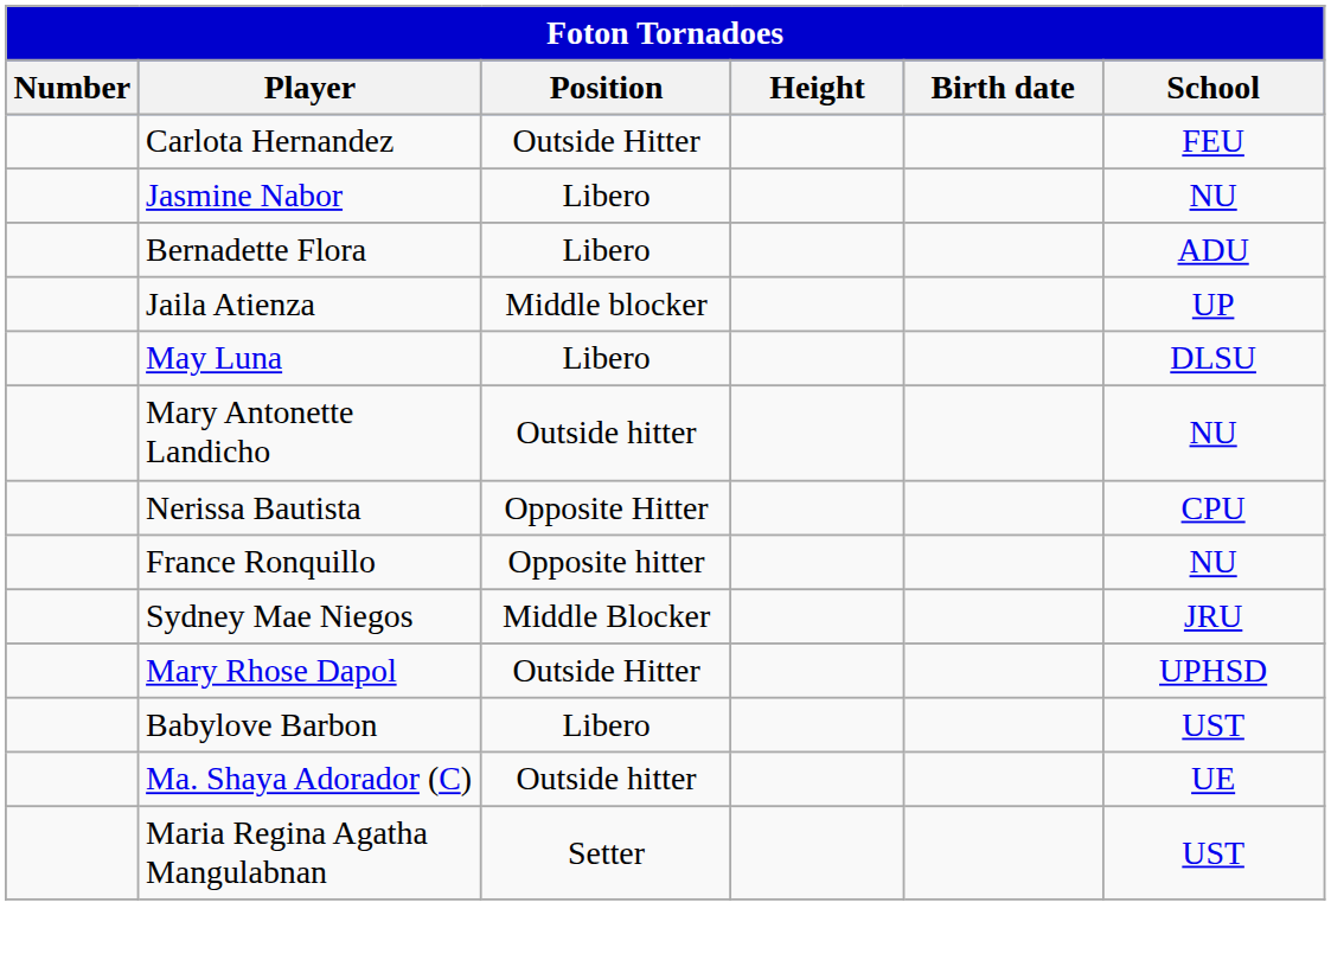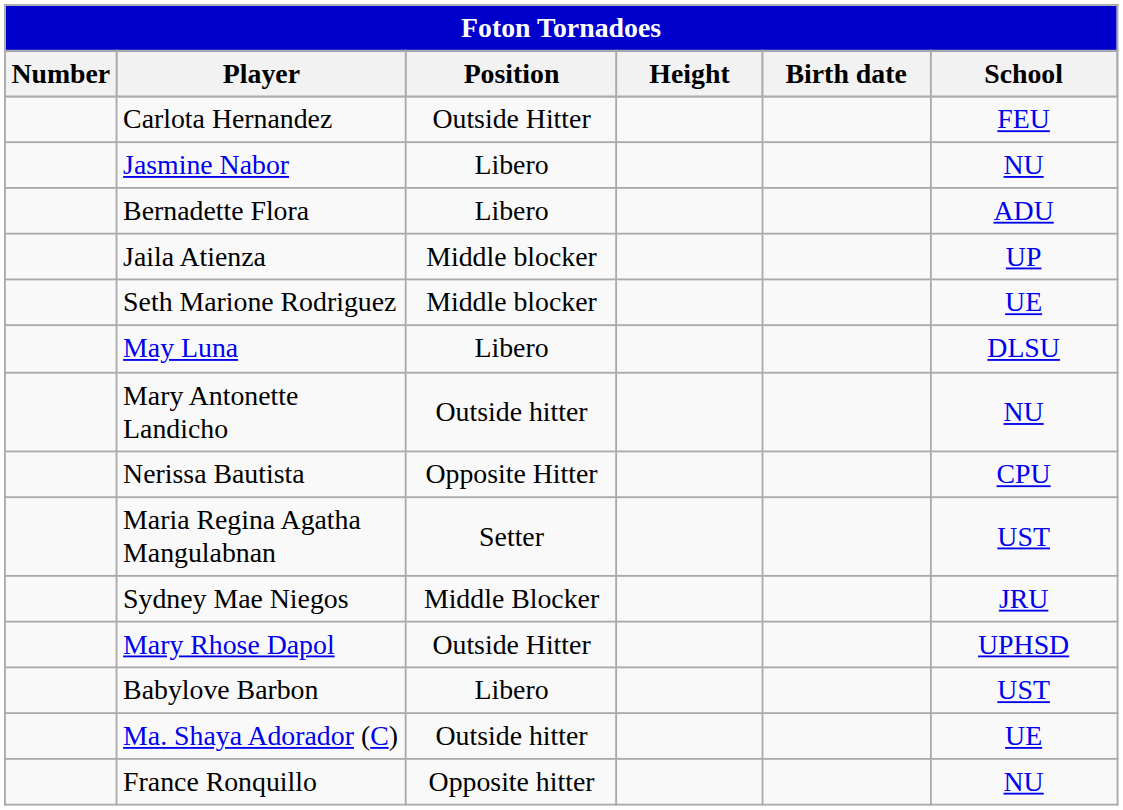 <table class="wikitable sortable" style="font-size:95%; text-align:left;">
 <tr>
 <th colspan="6" style= "background: #0000CD; color:white; text-align: center"><strong>Foton Tornadoes</strong></th>
 </tr>
 <tr style="background:#244183;">
 <th style= "align=center; width:2em;">Number</th>
 <th style= "align=center;width:20em;">Player</th>
 <th style= "align=center; width:15em;">Position</th>
 <th style= "align=center; width:9em;">Height</th>
 <th style= "align=center; width:13em;">Birth date</th>
 <th style= "align=center; width:13em;">School</th>
 </tr>
 <tr align=center>
 <td></td>
 <td align=left> Carlota Hernandez</td>
 <td>Outside Hitter</td>
 <td></td>
 <td align=right></td>
 <td><a href='#'>FEU</a></td>
 </tr>
 <tr align=center>
 <td></td>
 <td align=left> <a href='#'>Jasmine Nabor</a></td>
 <td>Libero</td>
 <td></td>
 <td align=right></td>
 <td><a href='#'>NU</a></td>
 </tr>
 <tr align=center>
 <td></td>
 <td align=left> Bernadette Flora</td>
 <td>Libero</td>
 <td></td>
 <td align=right></td>
 <td><a href='#'>ADU</a></td>
 </tr>
 <tr align=center>
 <td></td>
 <td align=left> Jaila Atienza</td>
 <td>Middle blocker</td>
 <td></td>
 <td></td>
 <td><a href='#'>UP</a></td>
 </tr>
 <tr align=center>
 <td></td>
+<td align=left> Seth Marione Rodriguez</td>
+<td>Middle blocker</td>
+<td></td>
+<td align=right></td>
+<td><a href='#'>UE</a></td>
+</tr>
+<tr align=center>
+<td></td>
 <td align=left> <a href='#'>May Luna</a></td>
 <td>Libero</td>
 <td></td>
 <td align=right></td>
 <td><a href='#'>DLSU</a></td>
 </tr>
 <tr align=center>
 <td></td>
 <td align=left> Mary Antonette Landicho</td>
 <td>Outside hitter</td>
 <td></td>
 <td></td>
 <td><a href='#'>NU</a></td>
 </tr>
 <tr align=center>
 <td></td>
 <td align=left> Nerissa Bautista</td>
 <td>Opposite Hitter</td>
 <td></td>
 <td align=right></td>
 <td><a href='#'>CPU</a></td>
 </tr>
 <tr align=center>
 <td></td>
-<td align=left> France Ronquillo</td>
-<td>Opposite hitter</td>
+<td align=left> Maria Regina Agatha Mangulabnan</td>
+<td>Setter</td>
 <td></td>
 <td></td>
-<td><a href='#'>NU</a></td>
+<td><a href='#'>UST</a></td>
 </tr>
 <tr align=center>
 <td></td>
 <td align=left> Sydney Mae Niegos</td>
 <td>Middle Blocker</td>
 <td></td>
 <td></td>
 <td><a href='#'>JRU</a></td>
 </tr>
 <tr align=center>
 <td></td>
 <td align=left> <a href='#'>Mary Rhose Dapol</a></td>
 <td>Outside Hitter</td>
 <td></td>
 <td></td>
 <td><a href='#'>UPHSD</a></td>
 </tr>
 <tr align=center>
 <td></td>
 <td align=left> Babylove Barbon</td>
 <td>Libero</td>
 <td></td>
 <td></td>
 <td><a href='#'>UST</a></td>
 </tr>
 <tr align=center>
 <td></td>
 <td align=left> <a href='#'>Ma. Shaya Adorador</a> (<a href='#'>C</a>)</td>
 <td>Outside hitter</td>
 <td></td>
 <td align=right></td>
 <td><a href='#'>UE</a></td>
 </tr>
 <tr align=center>
 <td></td>
-<td align=left> Maria Regina Agatha Mangulabnan</td>
-<td>Setter</td>
+<td align=left> France Ronquillo</td>
+<td>Opposite hitter</td>
 <td></td>
 <td></td>
-<td><a href='#'>UST</a></td>
+<td><a href='#'>NU</a></td>
 </tr>
 </table>
